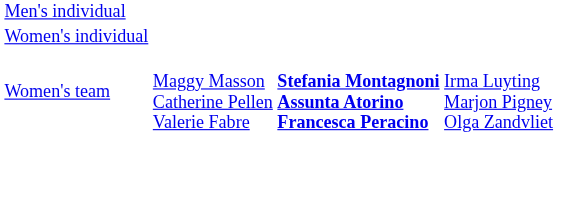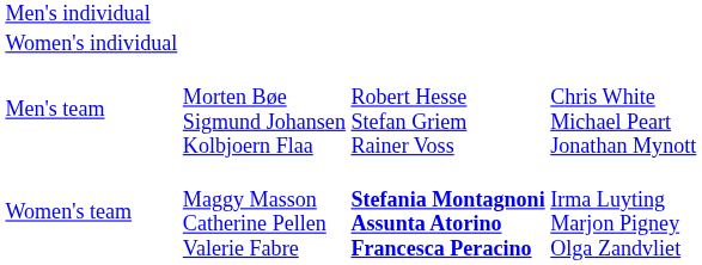 <table>
 <tr>
 <td><a href='#'>Men's individual</a></td>
 <td></td>
 <td></td>
 <td></td>
 </tr>
 <tr>
 <td><a href='#'>Women's individual</a></td>
 <td></td>
 <td></td>
 <td></td>
 </tr>
 <tr>
+<td><a href='#'>Men's team</a></td>
+<td> <br> <a href='#'>Morten Bøe</a> <br> <a href='#'>Sigmund Johansen</a> <br> <a href='#'>Kolbjoern Flaa</a></td>
+<td> <br> <a href='#'>Robert Hesse</a> <br> <a href='#'>Stefan Griem</a> <br> <a href='#'>Rainer Voss</a></td>
+<td> <br> <a href='#'>Chris White</a> <br> <a href='#'>Michael Peart</a> <br> <a href='#'>Jonathan Mynott</a></td>
+</tr>
+<tr>
 <td><a href='#'>Women's team</a></td>
 <td> <br> <a href='#'>Maggy Masson</a> <br> <a href='#'>Catherine Pellen</a> <br> <a href='#'>Valerie Fabre</a></td>
 <td><strong> <br> <a href='#'>Stefania Montagnoni</a> <br> <a href='#'>Assunta Atorino</a> <br> <a href='#'>Francesca Peracino</a></strong></td>
 <td> <br> <a href='#'>Irma Luyting</a> <br> <a href='#'>Marjon Pigney</a> <br> <a href='#'>Olga Zandvliet</a></td>
 </tr>
 <tr>
 </tr>
 </table>
